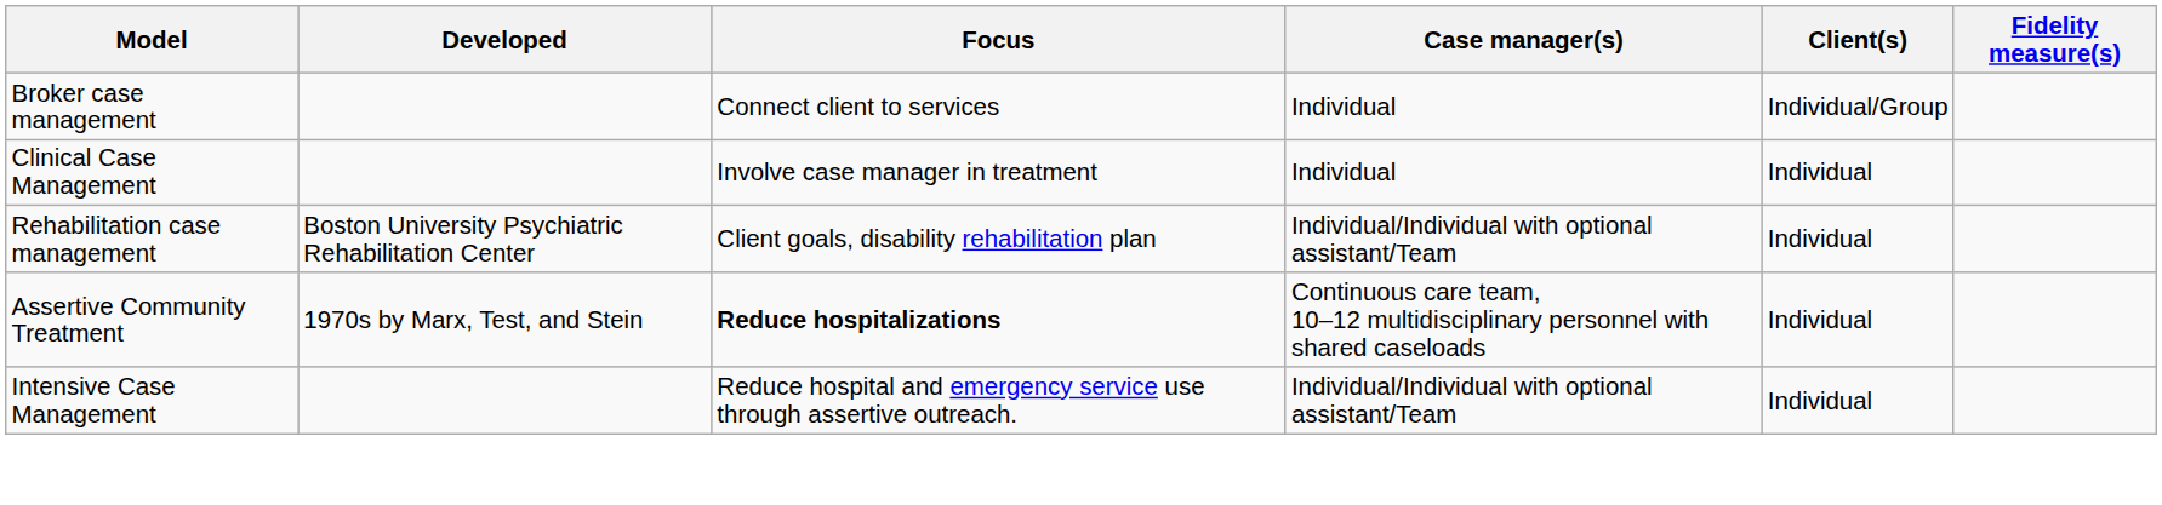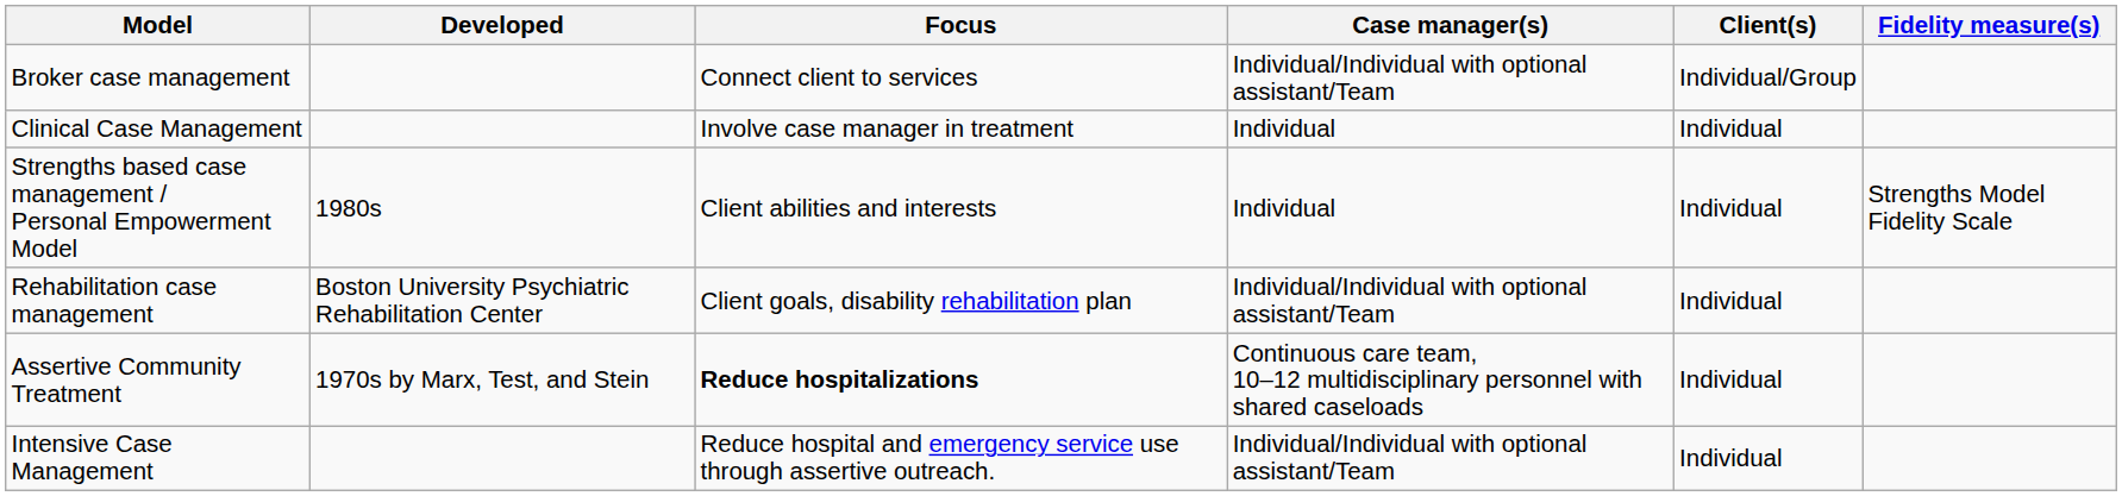 <table class="wikitable" style="font-size:90%">
 <tr>
 <th>Model</th>
 <th>Developed</th>
 <th>Focus</th>
 <th>Case manager(s)</th>
 <th>Client(s)</th>
 <th><a href='#'>Fidelity measure(s)</a></th>
 </tr>
 <tr>
 <td>Broker case management</td>
 <td></td>
 <td>Connect client to services</td>
-<td>Individual</td>
+<td>Individual/Individual with optional assistant/Team</td>
 <td>Individual/Group</td>
 <td></td>
 </tr>
 <tr>
 <td>Clinical Case Management</td>
 <td></td>
 <td>Involve case manager in treatment</td>
 <td>Individual</td>
 <td>Individual</td>
 <td></td>
+</tr>
+<tr>
+<td>Strengths based case management /<br>Personal Empowerment Model</td>
+<td>1980s</td>
+<td>Client abilities and interests</td>
+<td>Individual</td>
+<td>Individual</td>
+<td>Strengths Model Fidelity Scale</td>
 </tr>
 <tr>
 <td>Rehabilitation case management</td>
 <td>Boston University Psychiatric Rehabilitation Center</td>
 <td>Client goals, disability <a href='#'>rehabilitation</a> plan</td>
 <td>Individual/Individual with optional assistant/Team</td>
 <td>Individual</td>
 <td></td>
 </tr>
 <tr>
 <td>Assertive Community Treatment</td>
 <td>1970s by Marx, Test, and Stein</td>
 <td><strong>Reduce hospitalizations</strong></td>
 <td>Continuous care team,<br>10–12 multidisciplinary personnel with shared caseloads</td>
 <td>Individual</td>
 <td></td>
 </tr>
 <tr>
 <td>Intensive Case Management</td>
 <td></td>
 <td>Reduce hospital and <a href='#'>emergency service</a> use through assertive outreach.</td>
 <td>Individual/Individual with optional assistant/Team</td>
 <td>Individual</td>
 <td></td>
 </tr>
 </table>
